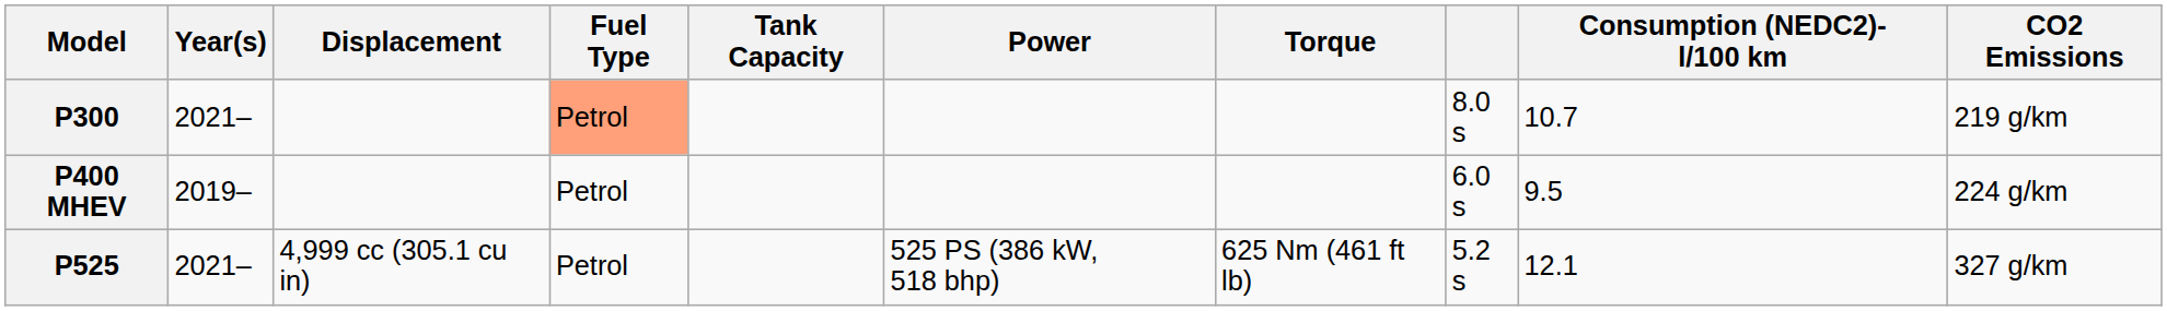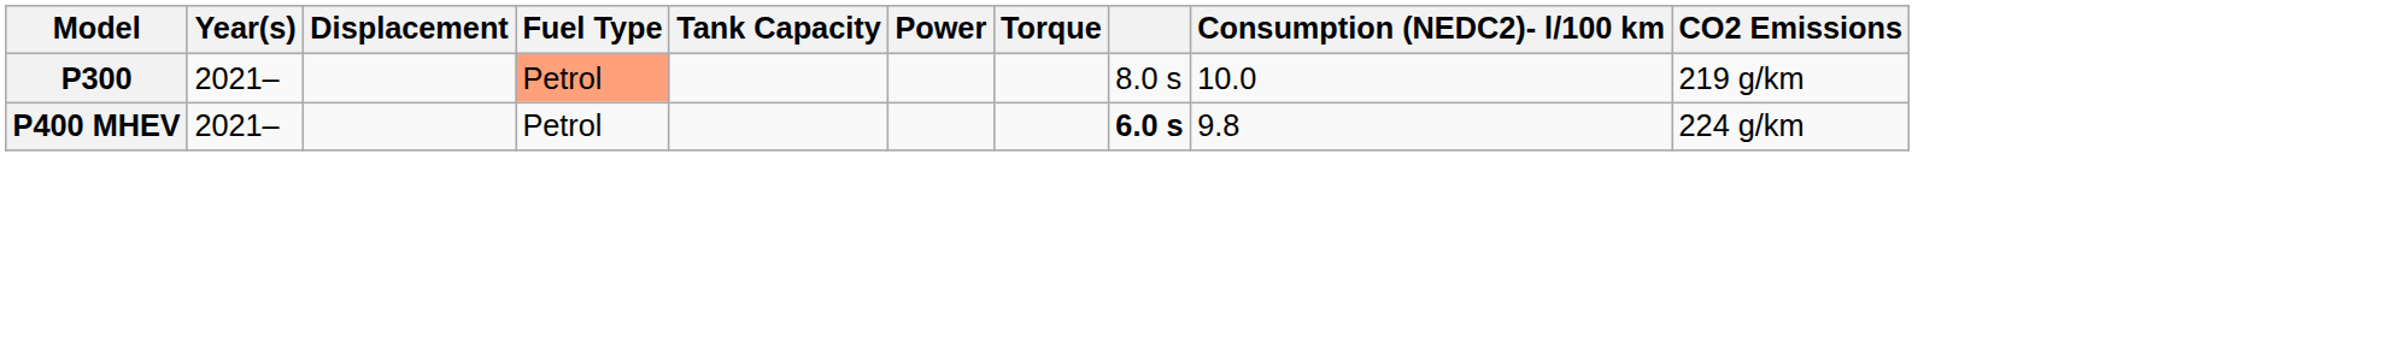 <table class="wikitable sortable collapsible">
 <tr>
 <th>Model</th>
 <th>Year(s)</th>
 <th>Displacement</th>
 <th>Fuel Type</th>
 <th>Tank Capacity</th>
 <th>Power</th>
 <th>Torque</th>
 <th></th>
 <th>Consumption (NEDC2)- l/100 km</th>
 <th>CO2 Emissions</th>
 </tr>
 <tr>
 <th>P300</th>
 <td>2021–</td>
 <td></td>
 <td style="background: lightsalmon;">Petrol</td>
 <td></td>
 <td></td>
 <td></td>
 <td>8.0 s</td>
-<td>10.7</td>
+<td>10.0</td>
 <td>219 g/km</td>
 </tr>
 <tr>
 <th>P400 MHEV</th>
-<td>2019–</td>
+<td>2021–</td>
 <td></td>
 <td>Petrol</td>
 <td></td>
 <td></td>
 <td></td>
-<td>6.0 s</td>
-<td>9.5</td>
+<td><strong>6.0 s</strong></td>
+<td>9.8</td>
 <td>224 g/km</td>
 </tr>
-<tr>
-<th>P525</th>
-<td>2021–</td>
-<td>4,999 cc (305.1 cu in)</td>
-<td>Petrol</td>
-<td></td>
-<td>525 PS (386 kW, 518 bhp)</td>
-<td>625 Nm (461 ft lb)</td>
-<td>5.2 s</td>
-<td>12.1</td>
-<td>327 g/km</td>
-</tr>
 </table>
